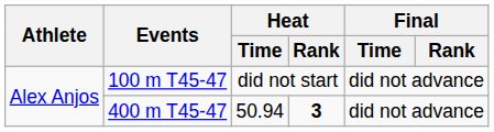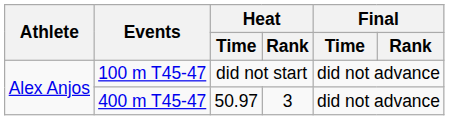 <table class=wikitable style="font-size:90%">
 <tr>
 <th rowspan="2">Athlete</th>
 <th rowspan="2">Events</th>
 <th colspan="2">Heat</th>
 <th colspan="2">Final</th>
 </tr>
 <tr>
 <th scope="col">Time</th>
 <th scope="col">Rank</th>
 <th scope="col">Time</th>
 <th scope="col">Rank</th>
 </tr>
 <tr align=center>
 <td align=left rowspan=2><a href='#'>Alex Anjos</a></td>
 <td align=left><a href='#'>100 m T45-47</a></td>
 <td colspan=2>did not start</td>
 <td colspan=2>did not advance</td>
 </tr>
 <tr align=center>
 <td align=left><a href='#'>400 m T45-47</a></td>
-<td>50.94</td>
-<td><strong>3</strong></td>
+<td>50.97</td>
+<td>3</td>
 <td colspan=2>did not advance</td>
 </tr>
 </table>
